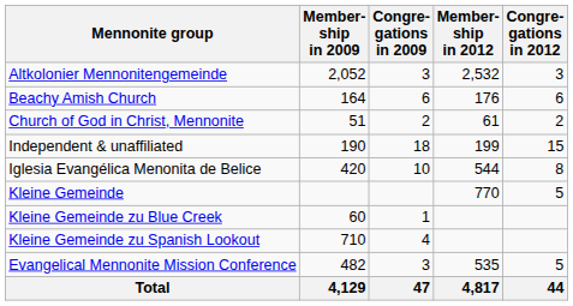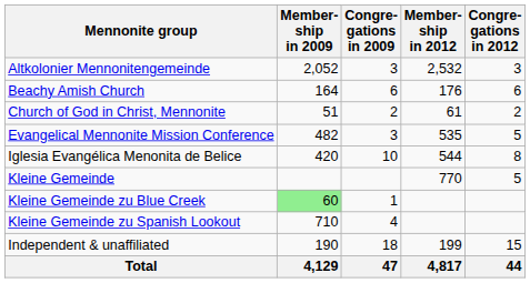 <table class="wikitable sortable">
 <tr>
 <th>Mennonite group</th>
 <th>Member-<br> ship<br>in 2009</th>
 <th>Congre-<br>gations<br>in 2009</th>
 <th>Member- <br> ship<br>in 2012</th>
 <th>Congre-<br>gations<br>in 2012</th>
 </tr>
 <tr>
 <td><a href='#'>Altkolonier Mennonitengemeinde</a></td>
 <td align="right">2,052</td>
 <td align="right">3</td>
 <td style="text-align: right;">2,532</td>
 <td style="text-align: right;">3</td>
 </tr>
 <tr>
 <td><a href='#'>Beachy Amish Church</a></td>
 <td align="right">164</td>
 <td align="right">6</td>
 <td style="text-align: right;">176</td>
 <td style="text-align: right;">6</td>
 </tr>
 <tr>
 <td><a href='#'>Church of God in Christ, Mennonite</a></td>
 <td align="right">51</td>
 <td align="right">2</td>
 <td style="text-align: right;">61</td>
 <td style="text-align: right;">2</td>
 </tr>
 <tr>
-<td>Independent & unaffiliated</td>
-<td align="right">190</td>
-<td align="right">18</td>
-<td style="text-align: right;">199</td>
-<td style="text-align: right;">15</td>
+<td><a href='#'>Evangelical Mennonite Mission Conference</a></td>
+<td align="right">482</td>
+<td align="right">3</td>
+<td style="text-align: right;">535</td>
+<td style="text-align: right;">5</td>
 </tr>
 <tr>
 <td>Iglesia Evangélica Menonita de Belice</td>
 <td align="right">420</td>
 <td align="right">10</td>
 <td style="text-align: right;">544</td>
 <td style="text-align: right;">8</td>
 </tr>
 <tr>
 <td><a href='#'>Kleine Gemeinde</a></td>
 <td></td>
 <td></td>
 <td style="text-align: right;">770</td>
 <td style="text-align: right;">5</td>
 </tr>
 <tr>
 <td><a href='#'>Kleine Gemeinde zu Blue Creek</a></td>
-<td align="right">60</td>
+<td align="right" style="background: lightgreen;">60</td>
 <td align="right">1</td>
 <td></td>
 <td></td>
 </tr>
 <tr>
 <td><a href='#'>Kleine Gemeinde zu Spanish Lookout</a></td>
 <td align="right">710</td>
 <td align="right">4</td>
 <td></td>
 <td></td>
 </tr>
 <tr>
-<td><a href='#'>Evangelical Mennonite Mission Conference</a></td>
-<td align="right">482</td>
-<td align="right">3</td>
-<td style="text-align: right;">535</td>
-<td style="text-align: right;">5</td>
+<td>Independent & unaffiliated</td>
+<td align="right">190</td>
+<td align="right">18</td>
+<td style="text-align: right;">199</td>
+<td style="text-align: right;">15</td>
 </tr>
 <tr class="sortbottom">
 <th>Total</th>
 <th style="text-align: right;">4,129</th>
 <th style="text-align: right;">47</th>
 <th style="text-align: right;">4,817</th>
 <th style="text-align: right;">44</th>
 </tr>
 </table>
